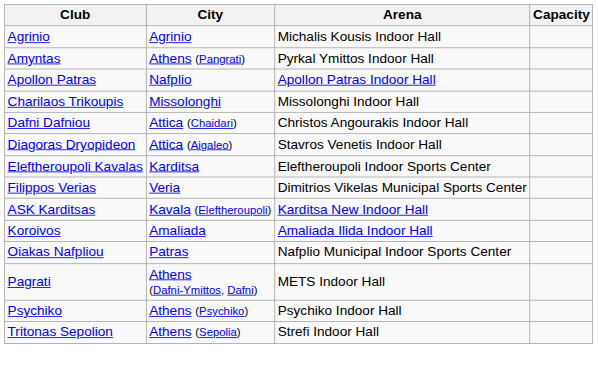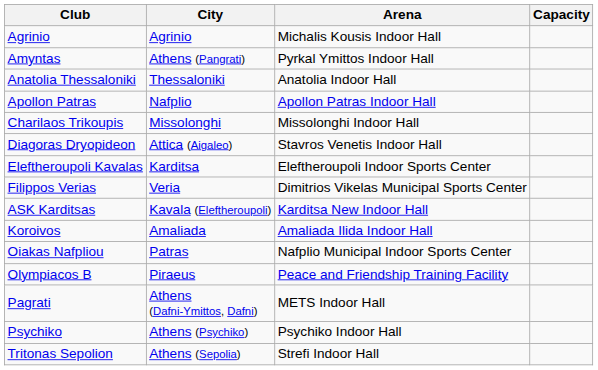 <table class="wikitable sortable">
 <tr>
 <th>Club</th>
 <th>City</th>
 <th>Arena</th>
 <th>Capacity</th>
 </tr>
 <tr>
 <td><a href='#'>Agrinio</a></td>
 <td><a href='#'>Agrinio</a></td>
 <td>Michalis Kousis Indoor Hall</td>
 <td></td>
 </tr>
 <tr>
 <td><a href='#'>Amyntas</a></td>
 <td><a href='#'>Athens</a> <small>(<a href='#'>Pangrati</a>)</small></td>
 <td>Pyrkal Ymittos Indoor Hall</td>
 <td></td>
 </tr>
 <tr>
+<td><a href='#'>Anatolia Thessaloniki</a></td>
+<td><a href='#'>Thessaloniki</a></td>
+<td>Anatolia Indoor Hall</td>
+<td></td>
+</tr>
+<tr>
 <td><a href='#'>Apollon Patras</a></td>
 <td><a href='#'>Nafplio</a></td>
 <td><a href='#'>Apollon Patras Indoor Hall</a></td>
 <td></td>
 </tr>
 <tr>
 <td><a href='#'>Charilaos Trikoupis</a></td>
 <td><a href='#'>Missolonghi</a></td>
 <td>Missolonghi Indoor Hall</td>
-<td></td>
-</tr>
-<tr>
-<td><a href='#'>Dafni Dafniou</a></td>
-<td><a href='#'>Attica</a> <small>(<a href='#'>Chaidari</a>)</small></td>
-<td>Christos Angourakis Indoor Hall</td>
 <td></td>
 </tr>
 <tr>
 <td><a href='#'>Diagoras Dryopideon</a></td>
 <td><a href='#'>Attica</a> <small>(<a href='#'>Aigaleo</a>)</small></td>
 <td>Stavros Venetis Indoor Hall</td>
 <td></td>
 </tr>
 <tr>
 <td><a href='#'>Eleftheroupoli Kavalas</a></td>
 <td><a href='#'>Karditsa</a></td>
 <td>Eleftheroupoli Indoor Sports Center</td>
 <td></td>
 </tr>
 <tr>
 <td><a href='#'>Filippos Verias</a></td>
 <td><a href='#'>Veria</a></td>
 <td>Dimitrios Vikelas Municipal Sports Center</td>
 <td></td>
 </tr>
 <tr>
 <td><a href='#'>ASK Karditsas</a></td>
 <td><a href='#'>Kavala</a> <small>(<a href='#'>Eleftheroupoli</a>)</small></td>
 <td><a href='#'>Karditsa New Indoor Hall</a></td>
 <td></td>
 </tr>
 <tr>
 <td><a href='#'>Koroivos</a></td>
 <td><a href='#'>Amaliada</a></td>
 <td><a href='#'>Amaliada Ilida Indoor Hall</a></td>
 <td></td>
 </tr>
 <tr>
 <td><a href='#'>Oiakas Nafpliou</a></td>
 <td><a href='#'>Patras</a></td>
 <td>Nafplio Municipal Indoor Sports Center</td>
 <td></td>
 </tr>
 <tr>
+<td><a href='#'>Olympiacos B</a></td>
+<td><a href='#'>Piraeus</a></td>
+<td><a href='#'>Peace and Friendship Training Facility</a></td>
+<td></td>
+</tr>
+<tr>
 <td><a href='#'>Pagrati</a></td>
 <td><a href='#'>Athens</a> <br><small>(<a href='#'>Dafni-Ymittos</a>, <a href='#'>Dafni</a>)</small></td>
 <td>METS Indoor Hall</td>
 <td></td>
 </tr>
 <tr>
 <td><a href='#'>Psychiko</a></td>
 <td><a href='#'>Athens</a> <small>(<a href='#'>Psychiko</a>)</small></td>
 <td>Psychiko Indoor Hall</td>
 <td></td>
 </tr>
 <tr>
 <td><a href='#'>Tritonas Sepolion</a></td>
 <td><a href='#'>Athens</a> <small>(<a href='#'>Sepolia</a>)</small></td>
 <td>Strefi Indoor Hall</td>
 <td></td>
 </tr>
 </table>
